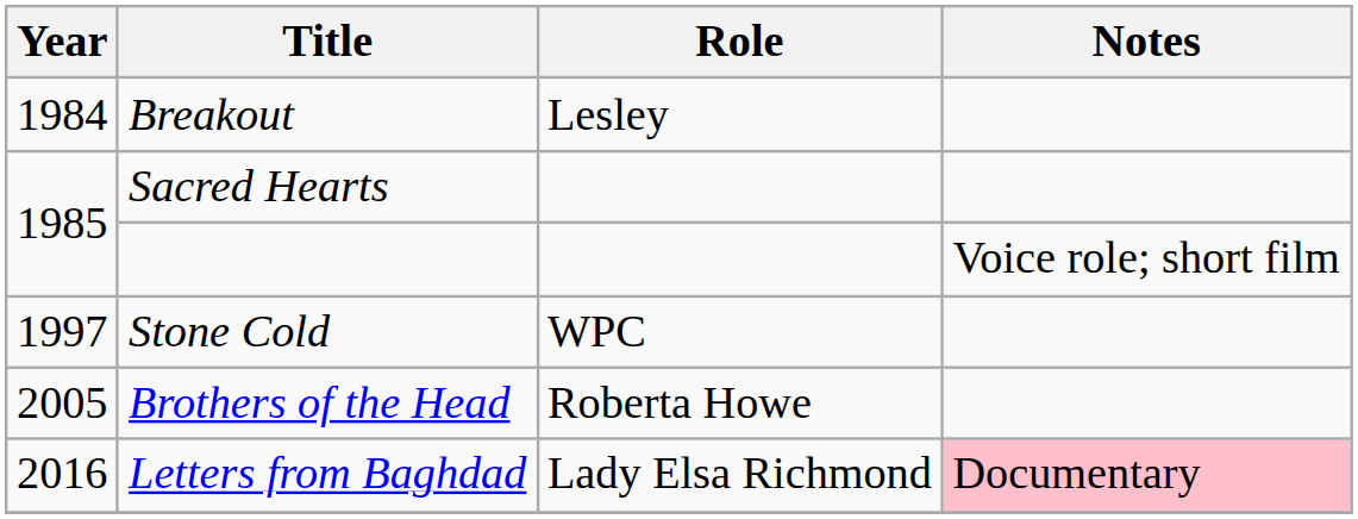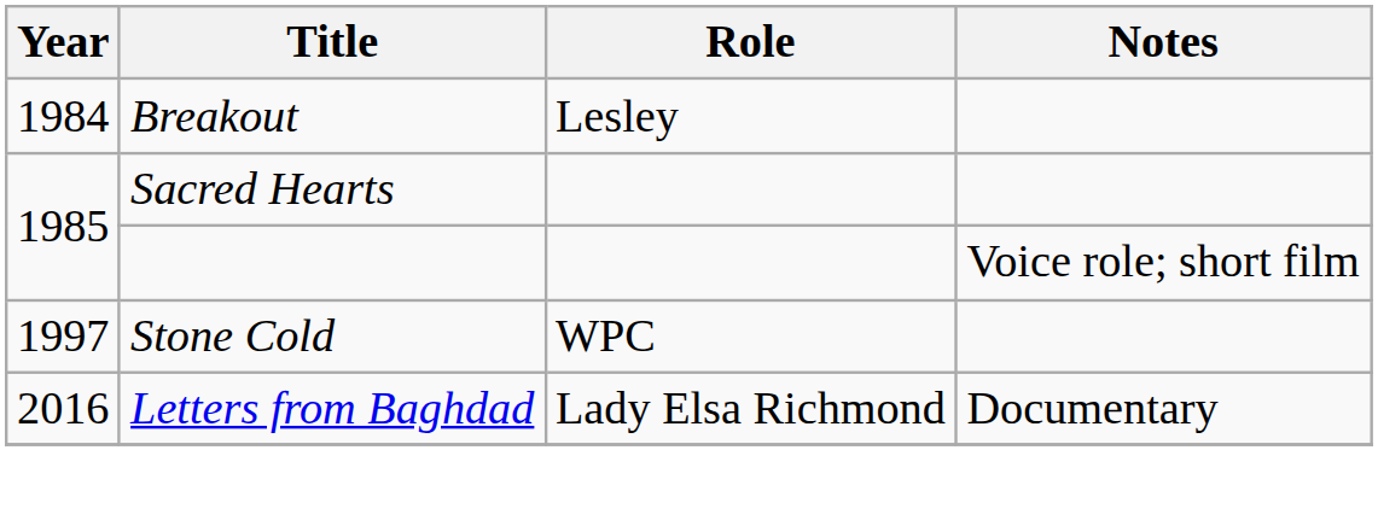 <table class="wikitable sortable">
 <tr>
 <th>Year</th>
 <th>Title</th>
 <th>Role</th>
 <th class="unsortable">Notes</th>
 </tr>
 <tr>
 <td>1984</td>
 <td><em>Breakout</em></td>
 <td>Lesley</td>
 <td></td>
 </tr>
 <tr>
 <td rowspan="2">1985</td>
 <td><em>Sacred Hearts</em></td>
 <td></td>
 <td></td>
 </tr>
 <tr>
 <td><em></em></td>
 <td></td>
 <td>Voice role; short film</td>
 </tr>
 <tr>
 <td>1997</td>
 <td><em>Stone Cold</em></td>
 <td>WPC</td>
 <td></td>
 </tr>
 <tr>
-<td>2005</td>
-<td><em><a href='#'>Brothers of the Head</a></em></td>
-<td>Roberta Howe</td>
-<td></td>
-</tr>
-<tr>
 <td>2016</td>
 <td><em><a href='#'>Letters from Baghdad</a></em></td>
 <td>Lady Elsa Richmond</td>
-<td style="background: pink;">Documentary</td>
+<td>Documentary</td>
 </tr>
 <tr>
 </tr>
 </table>
